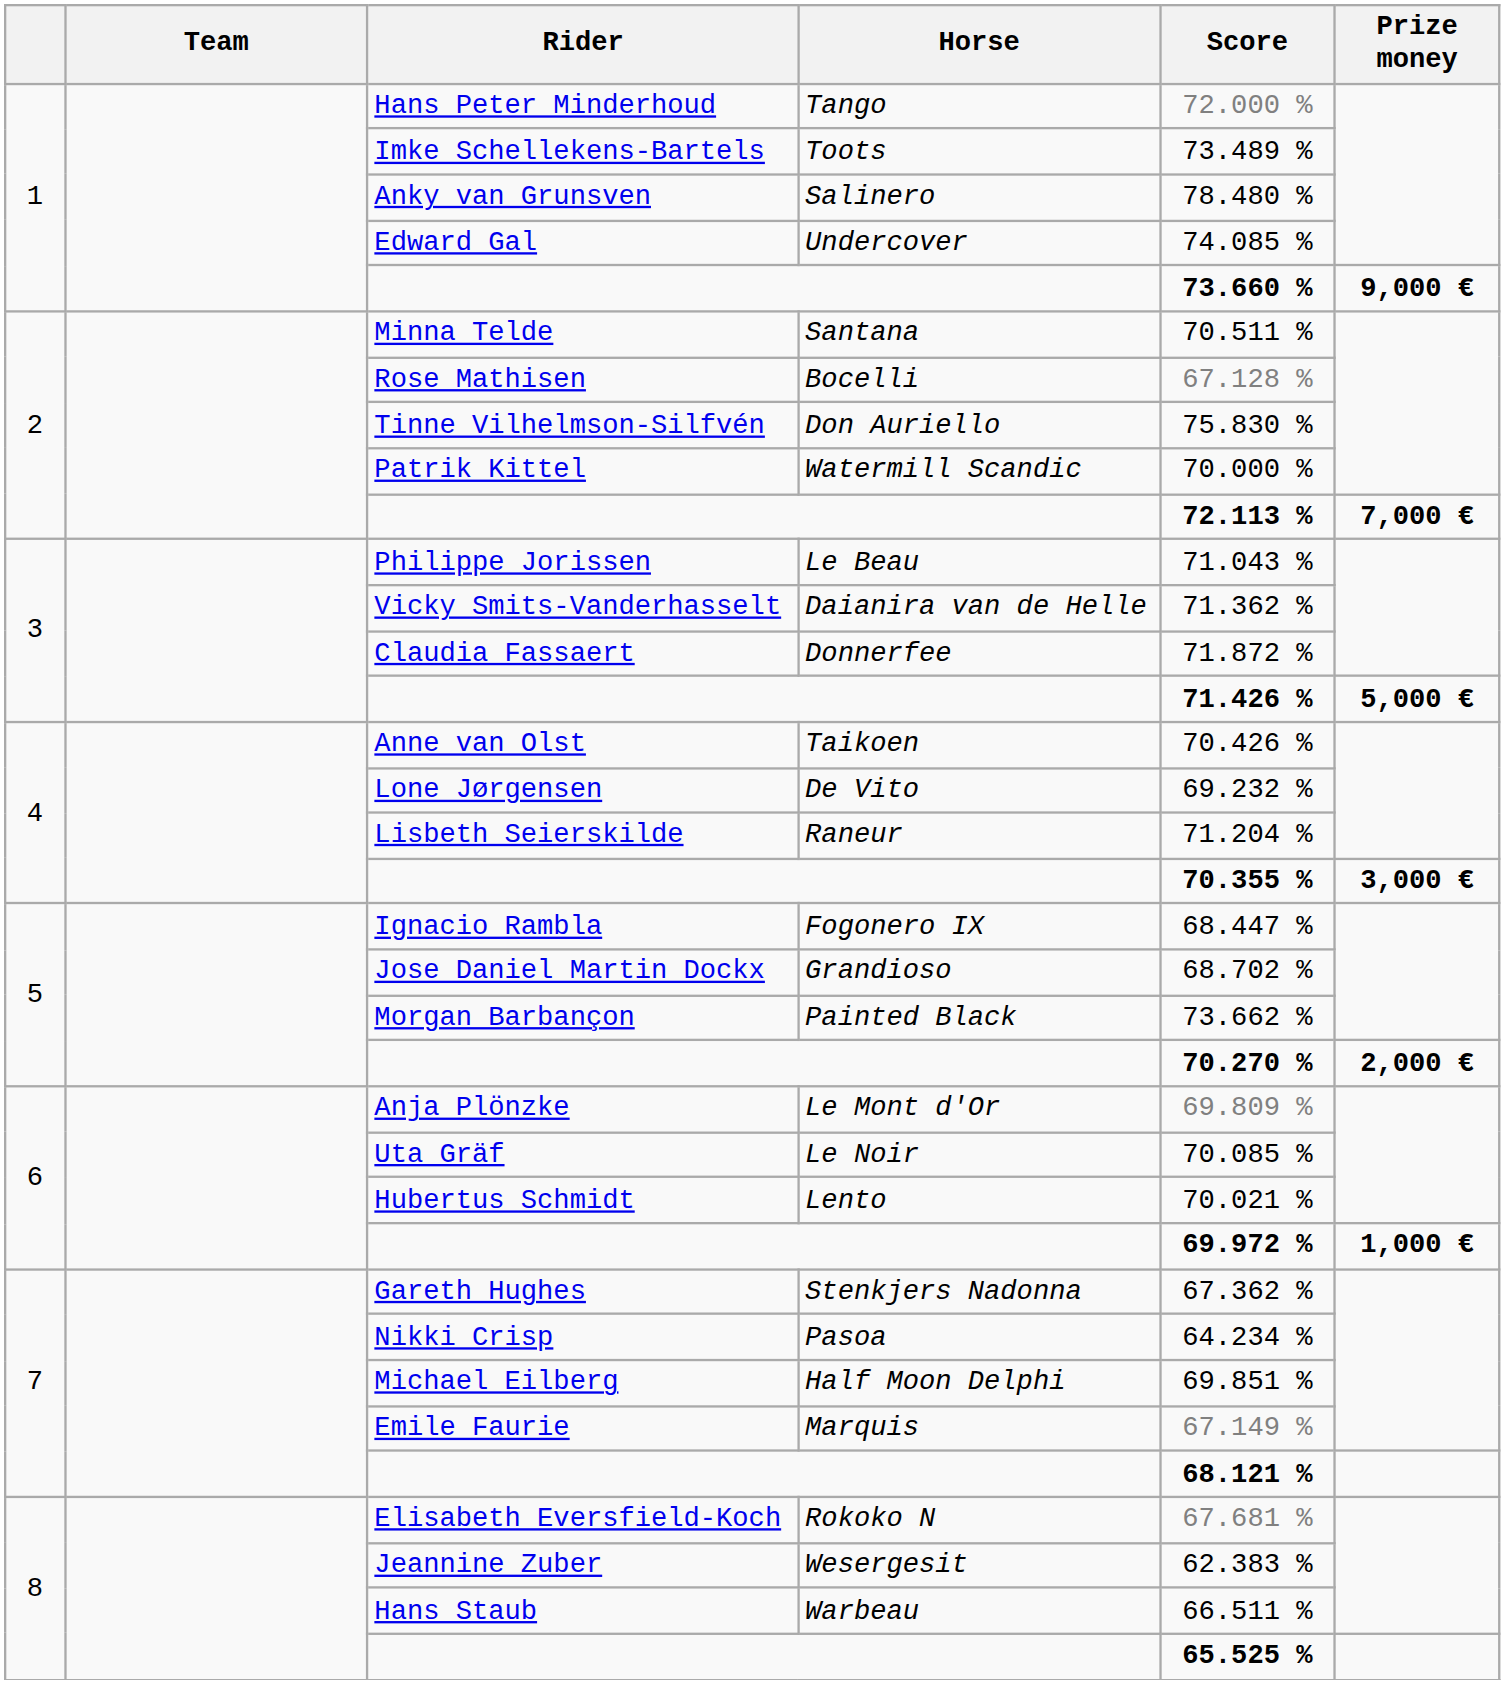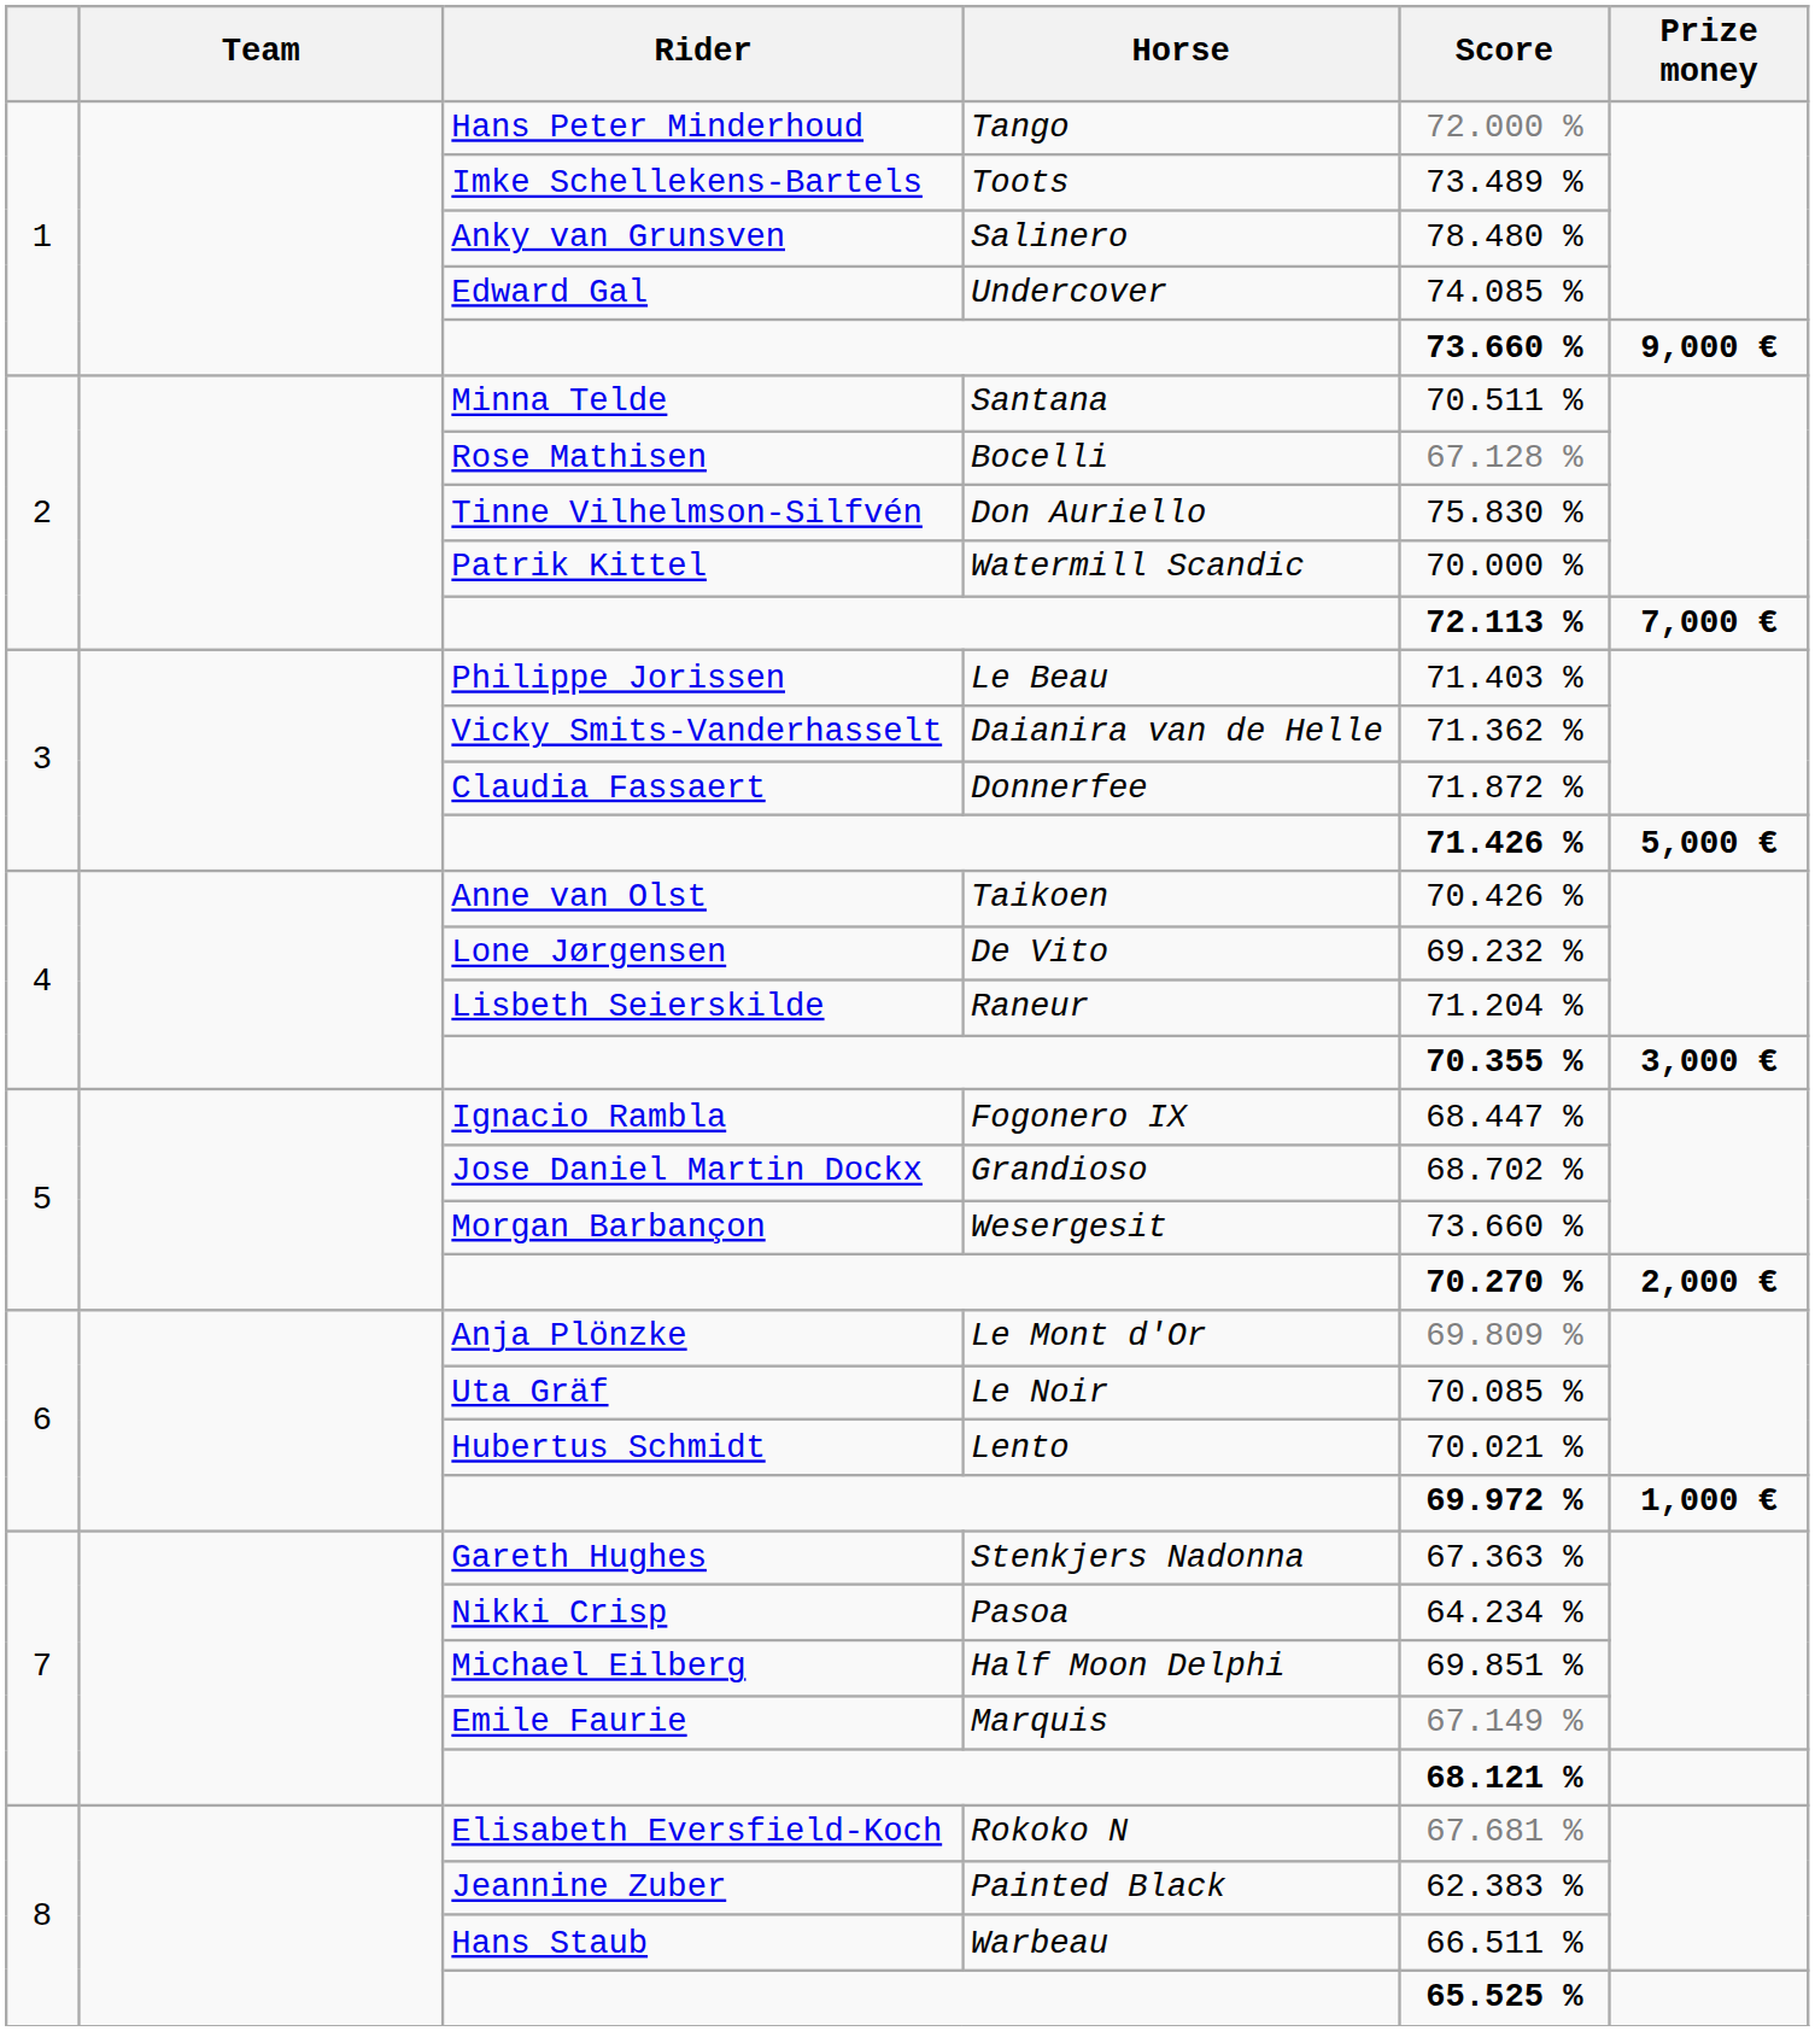 <table class="wikitable" style="font-size: 90%">
 <tr>
 <th width=20></th>
 <th width=125>Team</th>
 <th width=180>Rider</th>
 <th width=150>Horse</th>
 <th width=70>Score</th>
 <th width=65>Prize<br>money</th>
 </tr>
 <tr>
 <td rowspan=5 align=center>1</td>
 <td rowspan=5></td>
 <td><a href='#'>Hans Peter Minderhoud</a></td>
 <td><em>Tango</em></td>
 <td align=center style=color:gray>72.000 %</td>
 <td rowspan=4></td>
 </tr>
 <tr>
 <td><a href='#'>Imke Schellekens-Bartels</a></td>
 <td><em>Toots</em></td>
 <td align=center>73.489 %</td>
 </tr>
 <tr>
 <td><a href='#'>Anky van Grunsven</a></td>
 <td><em>Salinero</em></td>
 <td align=center>78.480 %</td>
 </tr>
 <tr>
 <td><a href='#'>Edward Gal</a></td>
 <td><em>Undercover</em></td>
 <td align=center>74.085 %</td>
 </tr>
 <tr>
 <td colspan=2></td>
 <td align=center><strong>73.660 %</strong></td>
 <td align=center><strong>9,000 €</strong></td>
 </tr>
 <tr>
 <td rowspan=5 align=center>2</td>
 <td rowspan=5></td>
 <td><a href='#'>Minna Telde</a></td>
 <td><em>Santana</em></td>
 <td align=center>70.511 %</td>
 <td rowspan=4></td>
 </tr>
 <tr>
 <td><a href='#'>Rose Mathisen</a></td>
 <td><em>Bocelli</em></td>
 <td align=center style=color:gray>67.128 %</td>
 </tr>
 <tr>
 <td><a href='#'>Tinne Vilhelmson-Silfvén</a></td>
 <td><em>Don Auriello</em></td>
 <td align=center>75.830 %</td>
 </tr>
 <tr>
 <td><a href='#'>Patrik Kittel</a></td>
 <td><em>Watermill Scandic</em></td>
 <td align=center>70.000 %</td>
 </tr>
 <tr>
 <td colspan=2></td>
 <td align=center><strong>72.113 %</strong></td>
 <td align=center><strong>7,000 €</strong></td>
 </tr>
 <tr>
 <td rowspan=4 align=center>3</td>
 <td rowspan=4></td>
 <td><a href='#'>Philippe Jorissen</a></td>
 <td><em>Le Beau</em></td>
-<td align=center>71.043 %</td>
+<td align=center>71.403 %</td>
 <td rowspan=3></td>
 </tr>
 <tr>
 <td><a href='#'>Vicky Smits-Vanderhasselt</a></td>
 <td><em>Daianira van de Helle</em></td>
 <td align=center>71.362 %</td>
 </tr>
 <tr>
 <td><a href='#'>Claudia Fassaert</a></td>
 <td><em>Donnerfee</em></td>
 <td align=center>71.872 %</td>
 </tr>
 <tr>
 <td colspan=2></td>
 <td align=center><strong>71.426 %</strong></td>
 <td align=center><strong>5,000 €</strong></td>
 </tr>
 <tr>
 <td rowspan=4 align=center>4</td>
 <td rowspan=4></td>
 <td><a href='#'>Anne van Olst</a></td>
 <td><em>Taikoen</em></td>
 <td align=center>70.426 %</td>
 <td rowspan=3></td>
 </tr>
 <tr>
 <td><a href='#'>Lone Jørgensen</a></td>
 <td><em>De Vito</em></td>
 <td align=center>69.232 %</td>
 </tr>
 <tr>
 <td><a href='#'>Lisbeth Seierskilde</a></td>
 <td><em>Raneur</em></td>
 <td align=center>71.204 %</td>
 </tr>
 <tr>
 <td colspan=2></td>
 <td align=center><strong>70.355 %</strong></td>
 <td align=center><strong>3,000 €</strong></td>
 </tr>
 <tr>
 <td rowspan=4 align=center>5</td>
 <td rowspan=4></td>
 <td><a href='#'>Ignacio Rambla</a></td>
 <td><em>Fogonero IX</em></td>
 <td align=center>68.447 %</td>
 <td rowspan=3></td>
 </tr>
 <tr>
 <td><a href='#'>Jose Daniel Martin Dockx</a></td>
 <td><em>Grandioso</em></td>
 <td align=center>68.702 %</td>
 </tr>
 <tr>
 <td><a href='#'>Morgan Barbançon</a></td>
-<td><em>Painted Black</em></td>
-<td align=center>73.662 %</td>
+<td><em>Wesergesit</em></td>
+<td align=center>73.660 %</td>
 </tr>
 <tr>
 <td colspan=2></td>
 <td align=center><strong>70.270 %</strong></td>
 <td align=center><strong>2,000 €</strong></td>
 </tr>
 <tr>
 <td rowspan=4 align=center>6</td>
 <td rowspan=4></td>
 <td><a href='#'>Anja Plönzke</a></td>
 <td><em>Le Mont d'Or</em></td>
 <td align=center style=color:gray>69.809 %</td>
 <td rowspan=3></td>
 </tr>
 <tr>
 <td><a href='#'>Uta Gräf</a></td>
 <td><em>Le Noir</em></td>
 <td align=center>70.085 %</td>
 </tr>
 <tr>
 <td><a href='#'>Hubertus Schmidt</a></td>
 <td><em>Lento</em></td>
 <td align=center>70.021 %</td>
 </tr>
 <tr>
 <td colspan=2></td>
 <td align=center><strong>69.972 %</strong></td>
 <td align=center><strong>1,000 €</strong></td>
 </tr>
 <tr>
 <td rowspan=5 align=center>7</td>
 <td rowspan=5></td>
 <td><a href='#'>Gareth Hughes</a></td>
 <td><em>Stenkjers Nadonna</em></td>
-<td align=center>67.362 %</td>
+<td align=center>67.363 %</td>
 <td rowspan=4></td>
 </tr>
 <tr>
 <td><a href='#'>Nikki Crisp</a></td>
 <td><em>Pasoa</em></td>
 <td align=center>64.234 %</td>
 </tr>
 <tr>
 <td><a href='#'>Michael Eilberg</a></td>
 <td><em>Half Moon Delphi</em></td>
 <td align=center>69.851 %</td>
 </tr>
 <tr>
 <td><a href='#'>Emile Faurie</a></td>
 <td><em>Marquis</em></td>
 <td align=center style=color:gray>67.149 %</td>
 </tr>
 <tr>
 <td colspan=2></td>
 <td align=center><strong>68.121 %</strong></td>
 <td></td>
 </tr>
 <tr>
 <td rowspan=4 align=center>8</td>
 <td rowspan=4></td>
 <td><a href='#'>Elisabeth Eversfield-Koch</a></td>
 <td><em>Rokoko N</em></td>
 <td align=center style=color:gray>67.681 %</td>
 <td rowspan=3></td>
 </tr>
 <tr>
 <td><a href='#'>Jeannine Zuber</a></td>
-<td><em>Wesergesit</em></td>
+<td><em>Painted Black</em></td>
 <td align=center>62.383 %</td>
 </tr>
 <tr>
 <td><a href='#'>Hans Staub</a></td>
 <td><em>Warbeau</em></td>
 <td align=center>66.511 %</td>
 </tr>
 <tr>
 <td colspan=2></td>
 <td align=center><strong>65.525 %</strong></td>
 <td align=center></td>
 </tr>
 <tr>
 </tr>
 </table>
